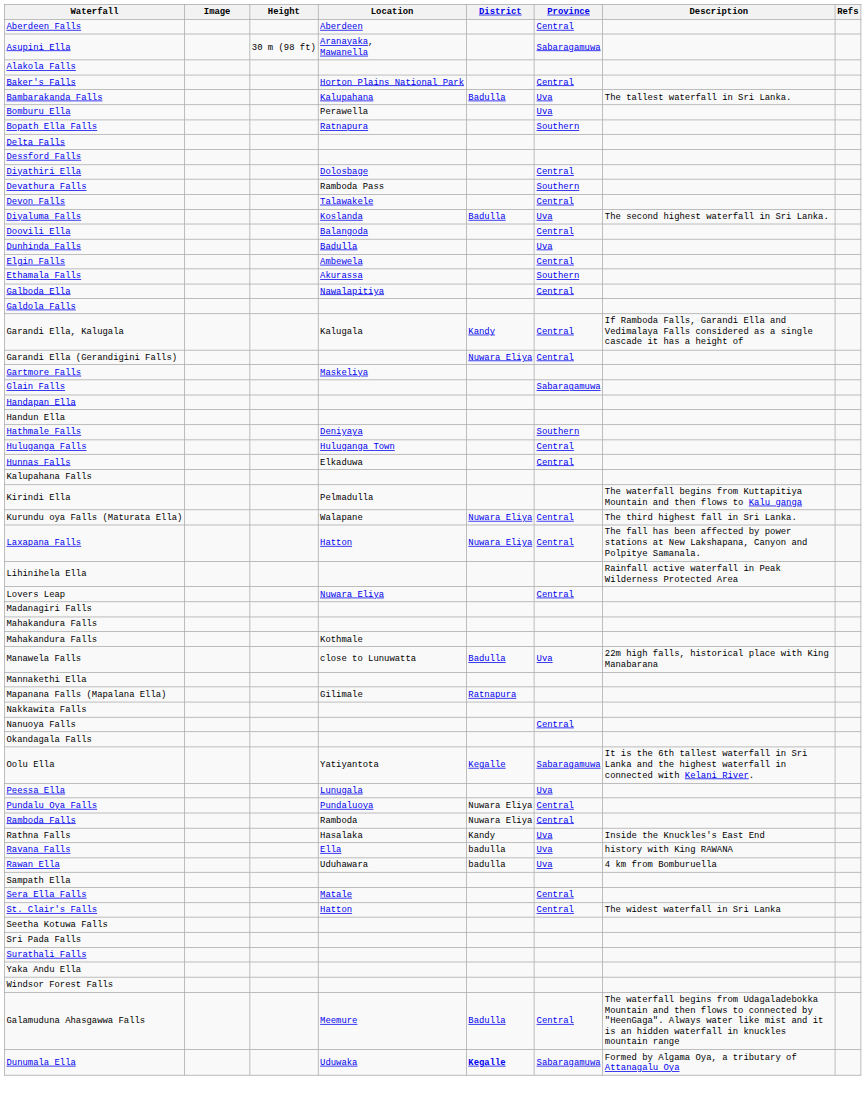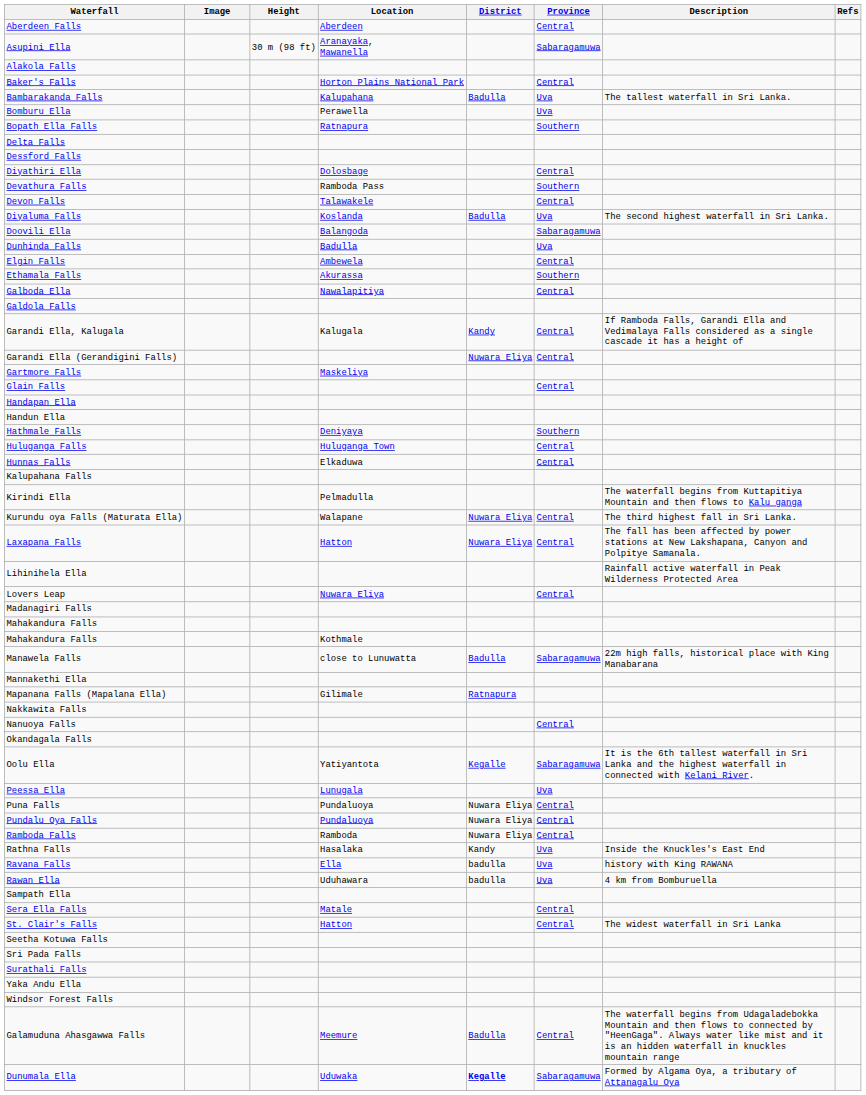 <table class="wikitable plainrowheaders sortable" style="font-size:90%; text-align:left;">
 <tr>
 <th>Waterfall</th>
 <th scope=col width=80px>Image</th>
 <th>Height</th>
 <th>Location</th>
 <th scope=col><a href='#'>District</a></th>
 <th scope=col><a href='#'>Province</a></th>
 <th scope=col width=300px>Description</th>
 <th>Refs</th>
 </tr>
 <tr>
 <td><a href='#'>Aberdeen Falls</a></td>
 <td></td>
 <td align="center"></td>
 <td><a href='#'>Aberdeen</a></td>
 <td></td>
 <td><a href='#'>Central</a></td>
 <td></td>
 <td></td>
 </tr>
 <tr>
 <td><a href='#'>Asupini Ella</a></td>
 <td></td>
 <td align="center">30 m (98 ft)</td>
 <td><a href='#'>Aranayaka</a>,<br> <a href='#'>Mawanella</a></td>
 <td></td>
 <td><a href='#'>Sabaragamuwa</a></td>
 <td></td>
 <td></td>
 </tr>
 <tr>
 <td><a href='#'>Alakola Falls</a></td>
 <td></td>
 <td align="center"></td>
 <td></td>
 <td></td>
 <td></td>
 <td></td>
 <td></td>
 </tr>
 <tr>
 <td><a href='#'>Baker's Falls</a></td>
 <td></td>
 <td align=center></td>
 <td><a href='#'>Horton Plains National Park</a></td>
 <td></td>
 <td><a href='#'>Central</a></td>
 <td></td>
 <td></td>
 </tr>
 <tr>
 <td><a href='#'>Bambarakanda Falls</a></td>
 <td></td>
 <td align=center></td>
 <td><a href='#'>Kalupahana</a></td>
 <td><a href='#'>Badulla</a></td>
 <td><a href='#'>Uva</a></td>
 <td>The tallest waterfall in Sri Lanka.</td>
 <td></td>
 </tr>
 <tr>
 <td><a href='#'>Bomburu Ella</a></td>
 <td></td>
 <td align=center></td>
 <td>Perawella</td>
 <td></td>
 <td><a href='#'>Uva</a></td>
 <td></td>
 <td></td>
 </tr>
 <tr>
 <td><a href='#'>Bopath Ella Falls</a></td>
 <td></td>
 <td align=center></td>
 <td><a href='#'>Ratnapura</a></td>
 <td></td>
 <td><a href='#'>Southern</a></td>
 <td></td>
 <td></td>
 </tr>
 <tr>
 <td><a href='#'>Delta Falls</a></td>
 <td></td>
 <td align=center></td>
 <td></td>
 <td></td>
 <td></td>
 <td></td>
 <td></td>
 </tr>
 <tr>
 <td><a href='#'>Dessford Falls</a></td>
 <td></td>
 <td align=center></td>
 <td></td>
 <td></td>
 <td></td>
 <td></td>
 <td></td>
 </tr>
 <tr>
 <td><a href='#'>Diyathiri Ella</a></td>
 <td></td>
 <td align="center"></td>
 <td><a href='#'>Dolosbage</a></td>
 <td></td>
 <td><a href='#'>Central</a></td>
 <td></td>
 <td></td>
 </tr>
 <tr>
 <td><a href='#'>Devathura Falls</a></td>
 <td></td>
 <td align=center></td>
 <td>Ramboda Pass</td>
 <td></td>
 <td><a href='#'>Southern</a></td>
 <td></td>
 <td></td>
 </tr>
 <tr>
 <td><a href='#'>Devon Falls</a></td>
 <td></td>
 <td align=center></td>
 <td><a href='#'>Talawakele</a></td>
 <td></td>
 <td><a href='#'>Central</a></td>
 <td></td>
 <td></td>
 </tr>
 <tr>
 <td><a href='#'>Diyaluma Falls</a></td>
 <td></td>
 <td align=center></td>
 <td><a href='#'>Koslanda</a></td>
 <td><a href='#'>Badulla</a></td>
 <td><a href='#'>Uva</a></td>
 <td>The second highest waterfall in Sri Lanka.</td>
 <td></td>
 </tr>
 <tr>
 <td><a href='#'>Doovili Ella</a></td>
 <td></td>
 <td align=center></td>
 <td><a href='#'>Balangoda</a></td>
 <td></td>
-<td><a href='#'>Central</a></td>
+<td><a href='#'>Sabaragamuwa</a></td>
 <td></td>
 <td></td>
 </tr>
 <tr>
 <td><a href='#'>Dunhinda Falls</a></td>
 <td></td>
 <td align=center></td>
 <td><a href='#'>Badulla</a></td>
 <td></td>
 <td><a href='#'>Uva</a></td>
 <td></td>
 <td></td>
 </tr>
 <tr>
 <td><a href='#'>Elgin Falls</a></td>
 <td></td>
 <td align=center></td>
 <td><a href='#'>Ambewela</a></td>
 <td></td>
 <td><a href='#'>Central</a></td>
 <td></td>
 <td></td>
 </tr>
 <tr>
 <td><a href='#'>Ethamala Falls</a></td>
 <td></td>
 <td align=center></td>
 <td><a href='#'>Akurassa</a></td>
 <td></td>
 <td><a href='#'>Southern</a></td>
 <td></td>
 <td></td>
 </tr>
 <tr>
 <td><a href='#'>Galboda Ella</a></td>
 <td></td>
 <td align=center></td>
 <td><a href='#'>Nawalapitiya</a></td>
 <td></td>
 <td><a href='#'>Central</a></td>
 <td></td>
 <td></td>
 </tr>
 <tr>
 <td><a href='#'>Galdola Falls</a></td>
 <td></td>
 <td align=center></td>
 <td></td>
 <td></td>
 <td></td>
 <td></td>
 <td></td>
 </tr>
 <tr>
 <td>Garandi Ella, Kalugala</td>
 <td></td>
 <td align=center></td>
 <td>Kalugala</td>
 <td><a href='#'>Kandy</a></td>
 <td><a href='#'>Central</a></td>
 <td>If Ramboda Falls, Garandi Ella and Vedimalaya Falls considered as a single cascade it has a  height of </td>
 <td></td>
 </tr>
 <tr>
 <td>Garandi Ella (Gerandigini Falls)</td>
 <td></td>
 <td align=center></td>
 <td></td>
 <td><a href='#'>Nuwara Eliya</a></td>
 <td><a href='#'>Central</a></td>
 <td></td>
 <td></td>
 </tr>
 <tr>
 <td><a href='#'>Gartmore Falls</a></td>
 <td></td>
 <td align="center"></td>
 <td><a href='#'>Maskeliya</a></td>
 <td></td>
 <td></td>
 <td></td>
 <td></td>
 </tr>
 <tr>
 <td><a href='#'>Glain Falls</a></td>
 <td></td>
 <td align=center></td>
 <td></td>
 <td></td>
-<td><a href='#'>Sabaragamuwa</a></td>
+<td><a href='#'>Central</a></td>
 <td></td>
 <td></td>
 </tr>
 <tr>
 <td><a href='#'>Handapan Ella</a></td>
 <td></td>
 <td align=center></td>
 <td></td>
 <td></td>
 <td></td>
 <td></td>
 <td></td>
 </tr>
 <tr>
 <td>Handun Ella</td>
 <td></td>
 <td align=center></td>
 <td></td>
 <td></td>
 <td></td>
 <td></td>
 <td></td>
 </tr>
 <tr>
 <td><a href='#'>Hathmale Falls</a></td>
 <td></td>
 <td align=center></td>
 <td><a href='#'>Deniyaya</a></td>
 <td></td>
 <td><a href='#'>Southern</a></td>
 <td></td>
 <td></td>
 </tr>
 <tr>
 <td><a href='#'>Huluganga Falls</a></td>
 <td></td>
 <td align=center></td>
 <td><a href='#'>Huluganga Town</a></td>
 <td></td>
 <td><a href='#'>Central</a></td>
 <td></td>
 <td></td>
 </tr>
 <tr>
 <td><a href='#'>Hunnas Falls</a></td>
 <td></td>
 <td align=center></td>
 <td>Elkaduwa</td>
 <td></td>
 <td><a href='#'>Central</a></td>
 <td></td>
 <td></td>
 </tr>
 <tr>
 <td>Kalupahana Falls</td>
 <td></td>
 <td align=center></td>
 <td></td>
 <td></td>
 <td></td>
 <td></td>
 <td></td>
 </tr>
 <tr>
 <td>Kirindi Ella</td>
 <td></td>
 <td align=center></td>
 <td>Pelmadulla</td>
 <td></td>
 <td></td>
 <td>The waterfall begins from Kuttapitiya Mountain and then flows to <a href='#'>Kalu ganga</a></td>
 <td></td>
 </tr>
 <tr>
 <td>Kurundu oya Falls (Maturata Ella)</td>
 <td></td>
 <td align=center></td>
 <td>Walapane</td>
 <td><a href='#'>Nuwara Eliya</a></td>
 <td><a href='#'>Central</a></td>
 <td>The third highest fall in Sri Lanka.</td>
 <td></td>
 </tr>
 <tr>
 <td><a href='#'>Laxapana Falls</a></td>
 <td></td>
 <td align=center></td>
 <td><a href='#'>Hatton</a></td>
 <td><a href='#'>Nuwara Eliya</a></td>
 <td><a href='#'>Central</a></td>
 <td>The fall has been affected by power stations at New Lakshapana, Canyon and Polpitye Samanala.</td>
 <td></td>
 </tr>
 <tr>
 <td>Lihinihela Ella</td>
 <td></td>
 <td align=center></td>
 <td></td>
 <td></td>
 <td></td>
 <td>Rainfall active waterfall in Peak Wilderness Protected Area</td>
 </tr>
 <tr>
 <td>Lovers Leap</td>
 <td></td>
 <td align=center></td>
 <td><a href='#'>Nuwara Eliya</a></td>
 <td></td>
 <td><a href='#'>Central</a></td>
 <td></td>
 <td></td>
 </tr>
 <tr>
 <td>Madanagiri Falls</td>
 <td></td>
 <td align=center></td>
 <td></td>
 <td></td>
 <td></td>
 <td></td>
 <td></td>
 </tr>
 <tr>
 <td>Mahakandura Falls</td>
 <td></td>
 <td align=center></td>
 <td></td>
 <td></td>
 <td></td>
 <td></td>
 <td></td>
 </tr>
 <tr>
 <td>Mahakandura Falls</td>
 <td></td>
 <td align=center></td>
 <td>Kothmale</td>
 <td></td>
 <td></td>
 <td></td>
 <td></td>
 </tr>
 <tr>
 <td>Manawela Falls</td>
 <td></td>
 <td align="center"></td>
 <td>close to Lunuwatta</td>
 <td><a href='#'>Badulla</a></td>
-<td><a href='#'>Uva</a></td>
+<td><a href='#'>Sabaragamuwa</a></td>
 <td>22m high falls, historical place with King Manabarana</td>
 <td></td>
 </tr>
 <tr>
 <td>Mannakethi Ella</td>
 <td></td>
 <td align=center></td>
 <td></td>
 <td></td>
 <td></td>
 <td></td>
 <td></td>
 </tr>
 <tr>
 <td>Mapanana Falls (Mapalana Ella)</td>
 <td></td>
 <td align=center></td>
 <td>Gilimale</td>
 <td><a href='#'>Ratnapura</a></td>
 <td></td>
 <td></td>
 <td></td>
 </tr>
 <tr>
 <td>Nakkawita Falls</td>
 <td></td>
 <td align=center></td>
 <td></td>
 <td></td>
 <td></td>
 <td></td>
 <td></td>
 </tr>
 <tr>
 <td>Nanuoya Falls</td>
 <td></td>
 <td align=center></td>
 <td></td>
 <td></td>
 <td><a href='#'>Central</a></td>
 <td></td>
 <td></td>
 </tr>
 <tr>
 <td>Okandagala Falls</td>
 <td></td>
 <td align=center></td>
 <td></td>
 <td></td>
 <td></td>
 <td></td>
 <td></td>
 </tr>
 <tr>
 <td>Oolu Ella</td>
 <td></td>
 <td align=center></td>
 <td>Yatiyantota</td>
 <td><a href='#'>Kegalle</a></td>
 <td><a href='#'>Sabaragamuwa</a></td>
 <td>It is the 6th tallest waterfall in Sri Lanka and the highest waterfall in connected with <a href='#'>Kelani River</a>.</td>
 <td></td>
 </tr>
 <tr>
 <td><a href='#'>Peessa Ella</a></td>
 <td></td>
 <td align=center></td>
 <td><a href='#'>Lunugala</a></td>
 <td></td>
 <td><a href='#'>Uva</a></td>
+<td></td>
+<td></td>
+</tr>
+<tr>
+<td>Puna Falls</td>
+<td></td>
+<td align=center></td>
+<td>Pundaluoya</td>
+<td>Nuwara Eliya</td>
+<td><a href='#'>Central</a></td>
 <td></td>
 <td></td>
 </tr>
 <tr>
 <td><a href='#'>Pundalu Oya Falls</a></td>
 <td></td>
 <td align=center></td>
 <td><a href='#'>Pundaluoya</a></td>
 <td>Nuwara Eliya</td>
 <td><a href='#'>Central</a></td>
 <td></td>
 <td></td>
 </tr>
 <tr>
 <td><a href='#'>Ramboda Falls</a></td>
 <td></td>
 <td align=center></td>
 <td>Ramboda</td>
 <td>Nuwara Eliya</td>
 <td><a href='#'>Central</a></td>
 <td></td>
 <td></td>
 </tr>
 <tr>
 <td>Rathna Falls</td>
 <td></td>
 <td align="center"></td>
 <td>Hasalaka</td>
 <td>Kandy</td>
 <td><a href='#'>Uva</a></td>
 <td>Inside the Knuckles's East End</td>
 <td></td>
 </tr>
 <tr>
 <td><a href='#'>Ravana Falls</a></td>
 <td></td>
 <td align=center></td>
 <td><a href='#'>Ella</a></td>
 <td>badulla</td>
 <td><a href='#'>Uva</a></td>
 <td>history with King RAWANA</td>
 <td></td>
 </tr>
 <tr>
 <td><a href='#'>Rawan Ella</a></td>
 <td></td>
 <td align=center></td>
 <td>Uduhawara</td>
 <td>badulla</td>
 <td><a href='#'>Uva</a></td>
 <td>4 km from Bomburuella</td>
 <td></td>
 </tr>
 <tr>
 <td>Sampath Ella</td>
 <td></td>
 <td align=center></td>
 <td></td>
 <td></td>
 <td></td>
 <td></td>
 <td></td>
 </tr>
 <tr>
 <td><a href='#'>Sera Ella Falls</a></td>
 <td></td>
 <td align=center></td>
 <td><a href='#'>Matale</a></td>
 <td></td>
 <td><a href='#'>Central</a></td>
 <td></td>
 <td></td>
 </tr>
 <tr>
 <td><a href='#'>St. Clair's Falls</a></td>
 <td></td>
 <td align=center></td>
 <td><a href='#'>Hatton</a></td>
 <td></td>
 <td><a href='#'>Central</a></td>
 <td>The widest waterfall in Sri Lanka</td>
 <td></td>
 </tr>
 <tr>
 <td>Seetha Kotuwa Falls</td>
 <td></td>
 <td align=center></td>
 <td></td>
 <td></td>
 <td></td>
 <td></td>
 <td></td>
 </tr>
 <tr>
 <td>Sri Pada Falls</td>
 <td></td>
 <td align="center"></td>
 <td></td>
 <td></td>
 <td></td>
 <td></td>
 <td></td>
 </tr>
 <tr>
 <td><a href='#'>Surathali Falls</a></td>
 <td></td>
 <td align="center"></td>
 <td></td>
 <td></td>
 <td></td>
 <td></td>
 <td></td>
 </tr>
 <tr>
 <td>Yaka Andu Ella</td>
 <td></td>
 <td align=center></td>
 <td></td>
 <td></td>
 <td></td>
 <td></td>
 <td></td>
 </tr>
 <tr>
 <td>Windsor Forest Falls</td>
 <td></td>
 <td align=center></td>
 <td></td>
 <td></td>
 <td></td>
 <td></td>
 <td></td>
 </tr>
 <tr>
 <td>Galamuduna Ahasgawwa Falls</td>
 <td></td>
 <td align=center></td>
 <td><a href='#'>Meemure</a></td>
 <td><a href='#'>Badulla</a></td>
 <td><a href='#'>Central</a></td>
 <td>The waterfall begins from Udagaladebokka Mountain and then flows to connected by "HeenGaga". Always water like mist and it is an hidden waterfall in knuckles mountain range</td>
 <td></td>
 </tr>
 <tr>
 <td><a href='#'>Dunumala Ella</a></td>
 <td></td>
 <td align="center"></td>
 <td><a href='#'>Uduwaka</a></td>
 <td><strong><a href='#'>Kegalle</a></strong></td>
 <td><a href='#'>Sabaragamuwa</a></td>
 <td>Formed by Algama Oya, a tributary of <a href='#'>Attanagalu Oya</a></td>
 <td></td>
 </tr>
 </table>
